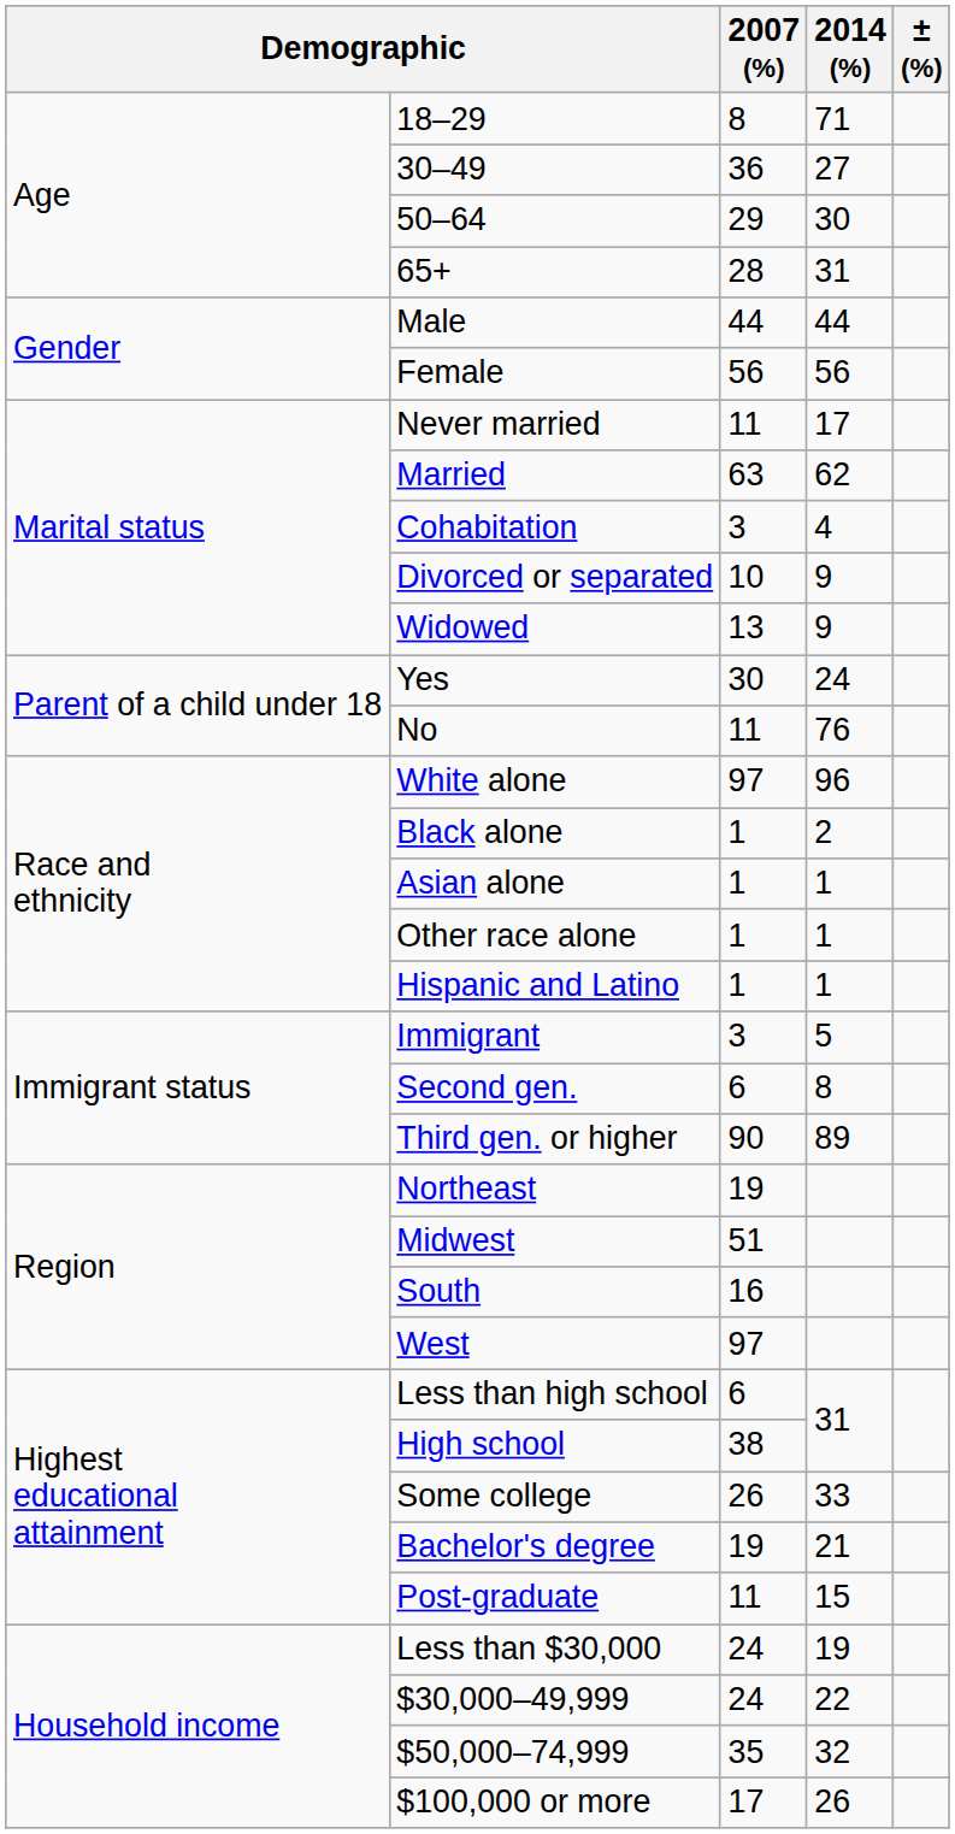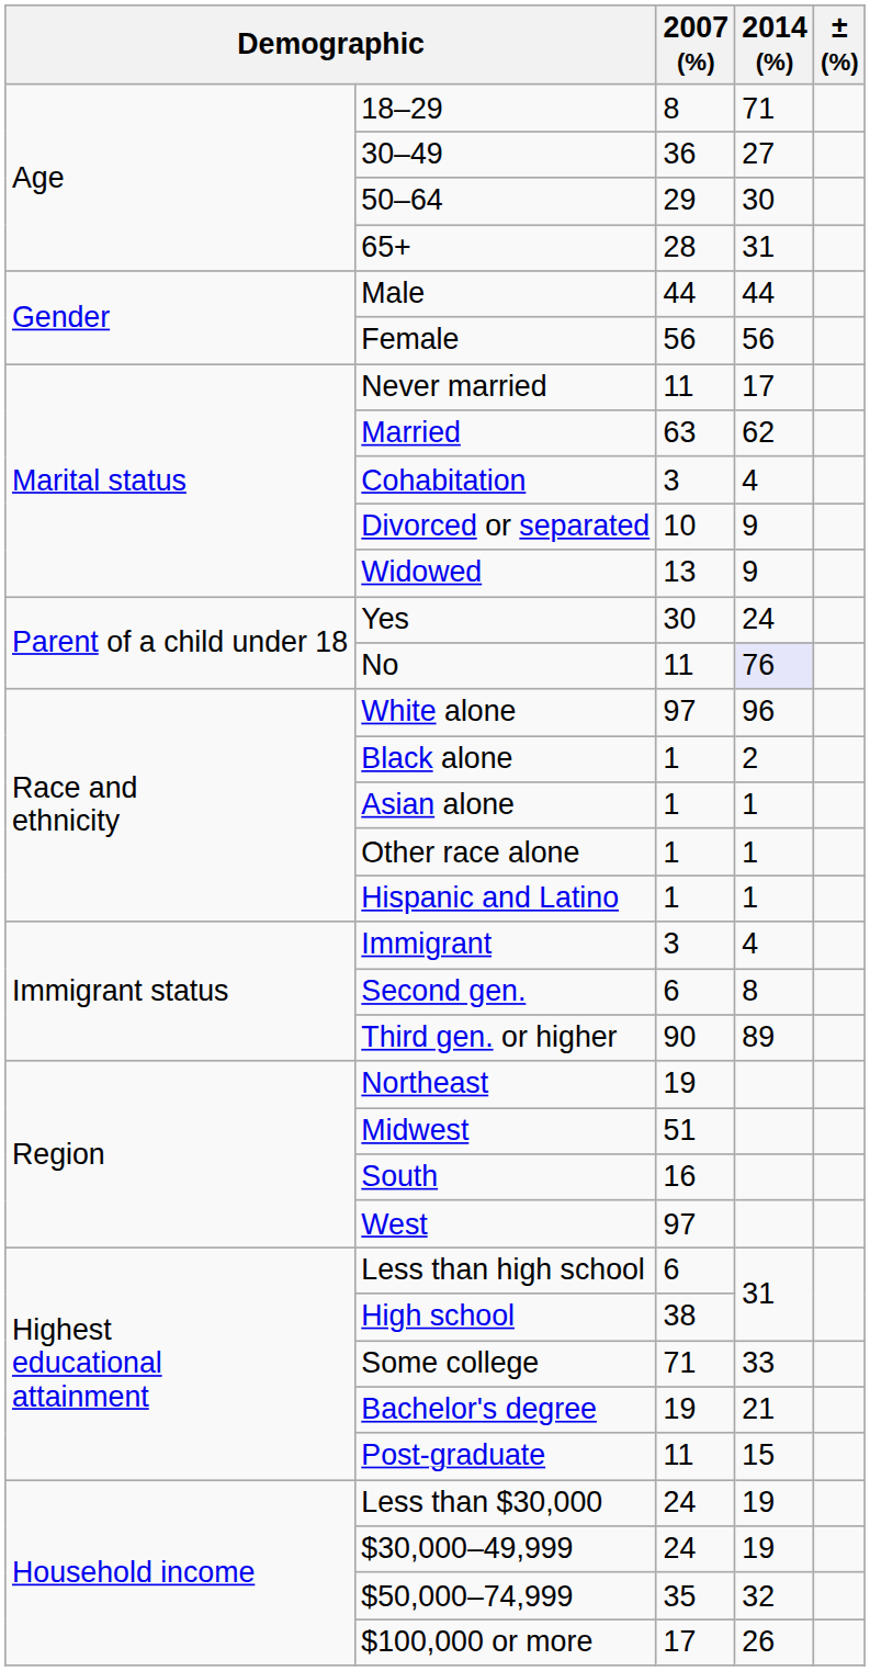 <table class="wikitable">
 <tr style="text-align:center">
 <th colspan="2">Demographic</th>
 <th>2007<br><small>(%)</small></th>
 <th>2014<br><small>(%)</small></th>
 <th>±<br><small>(%)</small></th>
 </tr>
 <tr>
 <td rowspan="4">Age</td>
 <td>18–29</td>
 <td>8</td>
 <td>71</td>
 <td></td>
 </tr>
 <tr>
 <td>30–49</td>
 <td>36</td>
 <td>27</td>
 <td></td>
 </tr>
 <tr>
 <td>50–64</td>
 <td>29</td>
 <td>30</td>
 <td></td>
 </tr>
 <tr>
 <td>65+</td>
 <td>28</td>
 <td>31</td>
 <td></td>
 </tr>
 <tr>
 <td rowspan="2"><a href='#'>Gender</a></td>
 <td>Male</td>
 <td>44</td>
 <td>44</td>
 <td></td>
 </tr>
 <tr>
 <td>Female</td>
 <td>56</td>
 <td>56</td>
 <td></td>
 </tr>
 <tr>
 <td rowspan="5"><a href='#'>Marital status</a></td>
 <td>Never married</td>
 <td>11</td>
 <td>17</td>
 <td></td>
 </tr>
 <tr>
 <td><a href='#'>Married</a></td>
 <td>63</td>
 <td>62</td>
 <td></td>
 </tr>
 <tr>
 <td><a href='#'>Cohabitation</a></td>
 <td>3</td>
 <td>4</td>
 <td></td>
 </tr>
 <tr>
 <td><a href='#'>Divorced</a> or <a href='#'>separated</a></td>
 <td>10</td>
 <td>9</td>
 <td></td>
 </tr>
 <tr>
 <td><a href='#'>Widowed</a></td>
 <td>13</td>
 <td>9</td>
 <td></td>
 </tr>
 <tr>
 <td rowspan="2"><a href='#'>Parent</a> of a child under 18</td>
 <td>Yes</td>
 <td>30</td>
 <td>24</td>
 <td></td>
 </tr>
 <tr>
 <td>No</td>
 <td>11</td>
-<td>76</td>
+<td style="background: lavender;">76</td>
 <td></td>
 </tr>
 <tr>
 <td rowspan="5">Race and<br>ethnicity</td>
 <td><a href='#'>White</a> alone</td>
 <td>97</td>
 <td>96</td>
 <td></td>
 </tr>
 <tr>
 <td><a href='#'>Black</a> alone</td>
 <td>1</td>
 <td>2</td>
 <td></td>
 </tr>
 <tr>
 <td><a href='#'>Asian</a> alone</td>
 <td>1</td>
 <td>1</td>
 <td></td>
 </tr>
 <tr>
 <td>Other race alone</td>
 <td>1</td>
 <td>1</td>
 <td></td>
 </tr>
 <tr>
 <td><a href='#'>Hispanic and Latino</a></td>
 <td>1</td>
 <td>1</td>
 <td></td>
 </tr>
 <tr>
 <td rowspan="3">Immigrant status</td>
 <td><a href='#'>Immigrant</a></td>
 <td>3</td>
-<td>5</td>
+<td>4</td>
 <td></td>
 </tr>
 <tr>
 <td><a href='#'>Second gen.</a></td>
 <td>6</td>
 <td>8</td>
 <td></td>
 </tr>
 <tr>
 <td><a href='#'>Third gen.</a> or higher</td>
 <td>90</td>
 <td>89</td>
 <td></td>
 </tr>
 <tr>
 <td rowspan="4">Region</td>
 <td><a href='#'>Northeast</a></td>
 <td>19</td>
 <td></td>
 <td></td>
 </tr>
 <tr>
 <td><a href='#'>Midwest</a></td>
 <td>51</td>
 <td></td>
 <td></td>
 </tr>
 <tr>
 <td><a href='#'>South</a></td>
 <td>16</td>
 <td></td>
 <td></td>
 </tr>
 <tr>
 <td><a href='#'>West</a></td>
 <td>97</td>
 <td></td>
 <td></td>
 </tr>
 <tr>
 <td rowspan="5">Highest<br><a href='#'>educational<br>attainment</a></td>
 <td>Less than high school</td>
 <td>6</td>
 <td rowspan="2">31</td>
 <td rowspan="2"></td>
 </tr>
 <tr>
 <td><a href='#'>High school</a></td>
 <td>38</td>
 </tr>
 <tr>
 <td>Some college</td>
-<td>26</td>
+<td>71</td>
 <td>33</td>
 <td></td>
 </tr>
 <tr>
 <td><a href='#'>Bachelor's degree</a></td>
 <td>19</td>
 <td>21</td>
 <td></td>
 </tr>
 <tr>
 <td><a href='#'>Post-graduate</a></td>
 <td>11</td>
 <td>15</td>
 <td></td>
 </tr>
 <tr>
 <td rowspan="5"><a href='#'>Household income</a></td>
 <td>Less than $30,000</td>
 <td>24</td>
 <td>19</td>
 <td></td>
 </tr>
 <tr>
 <td>$30,000–49,999</td>
 <td>24</td>
-<td>22</td>
+<td>19</td>
 <td></td>
 </tr>
 <tr>
 <td>$50,000–74,999</td>
 <td>35</td>
 <td>32</td>
 <td></td>
 </tr>
 <tr>
 <td>$100,000 or more</td>
 <td>17</td>
 <td>26</td>
 <td></td>
 </tr>
 </table>
